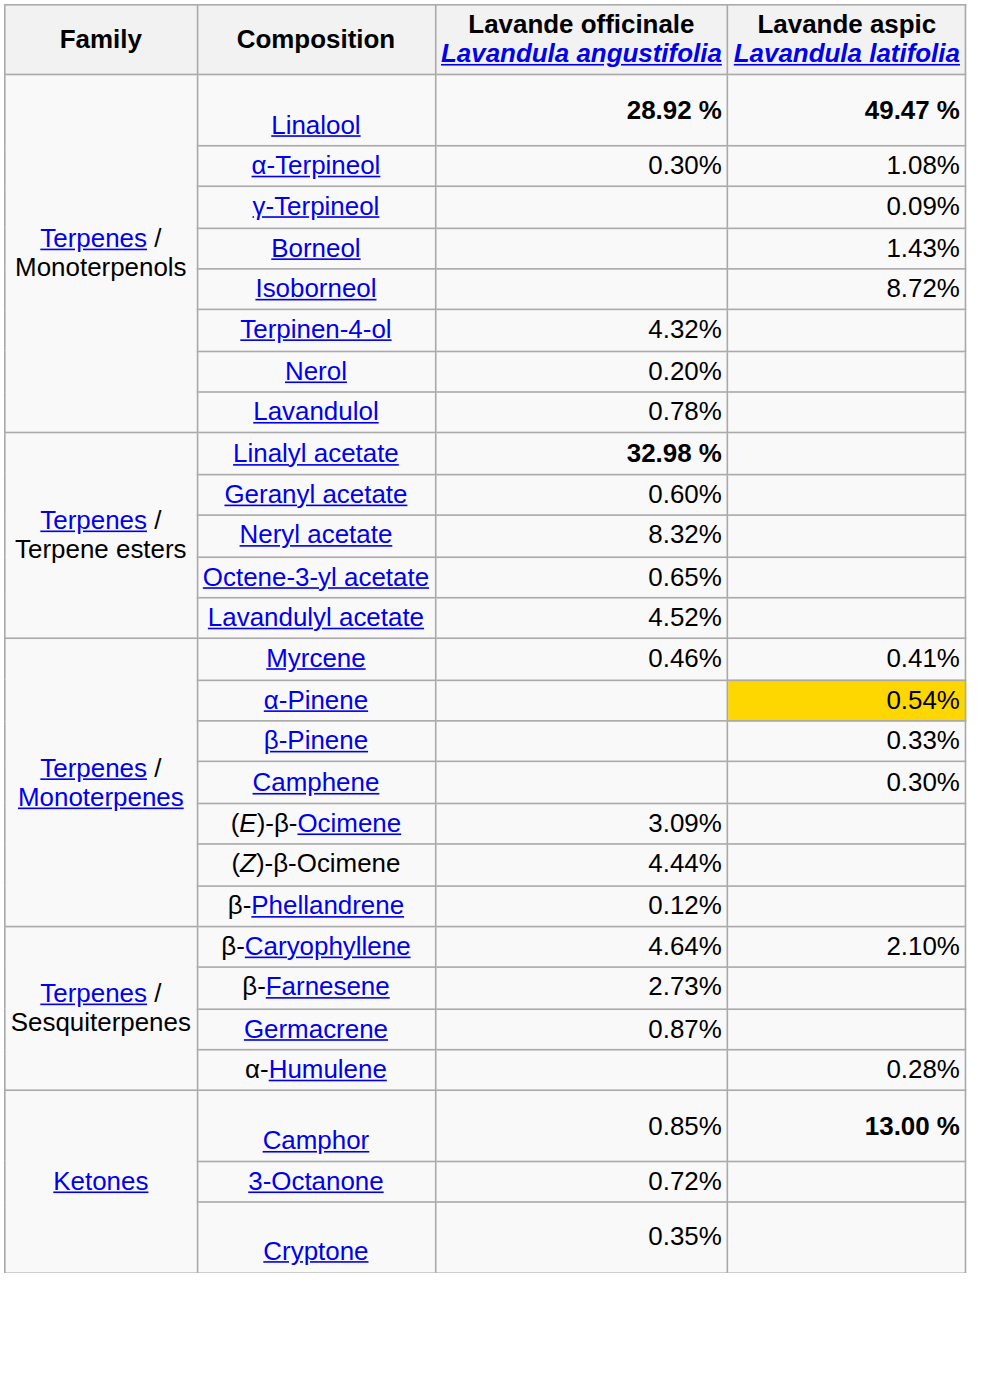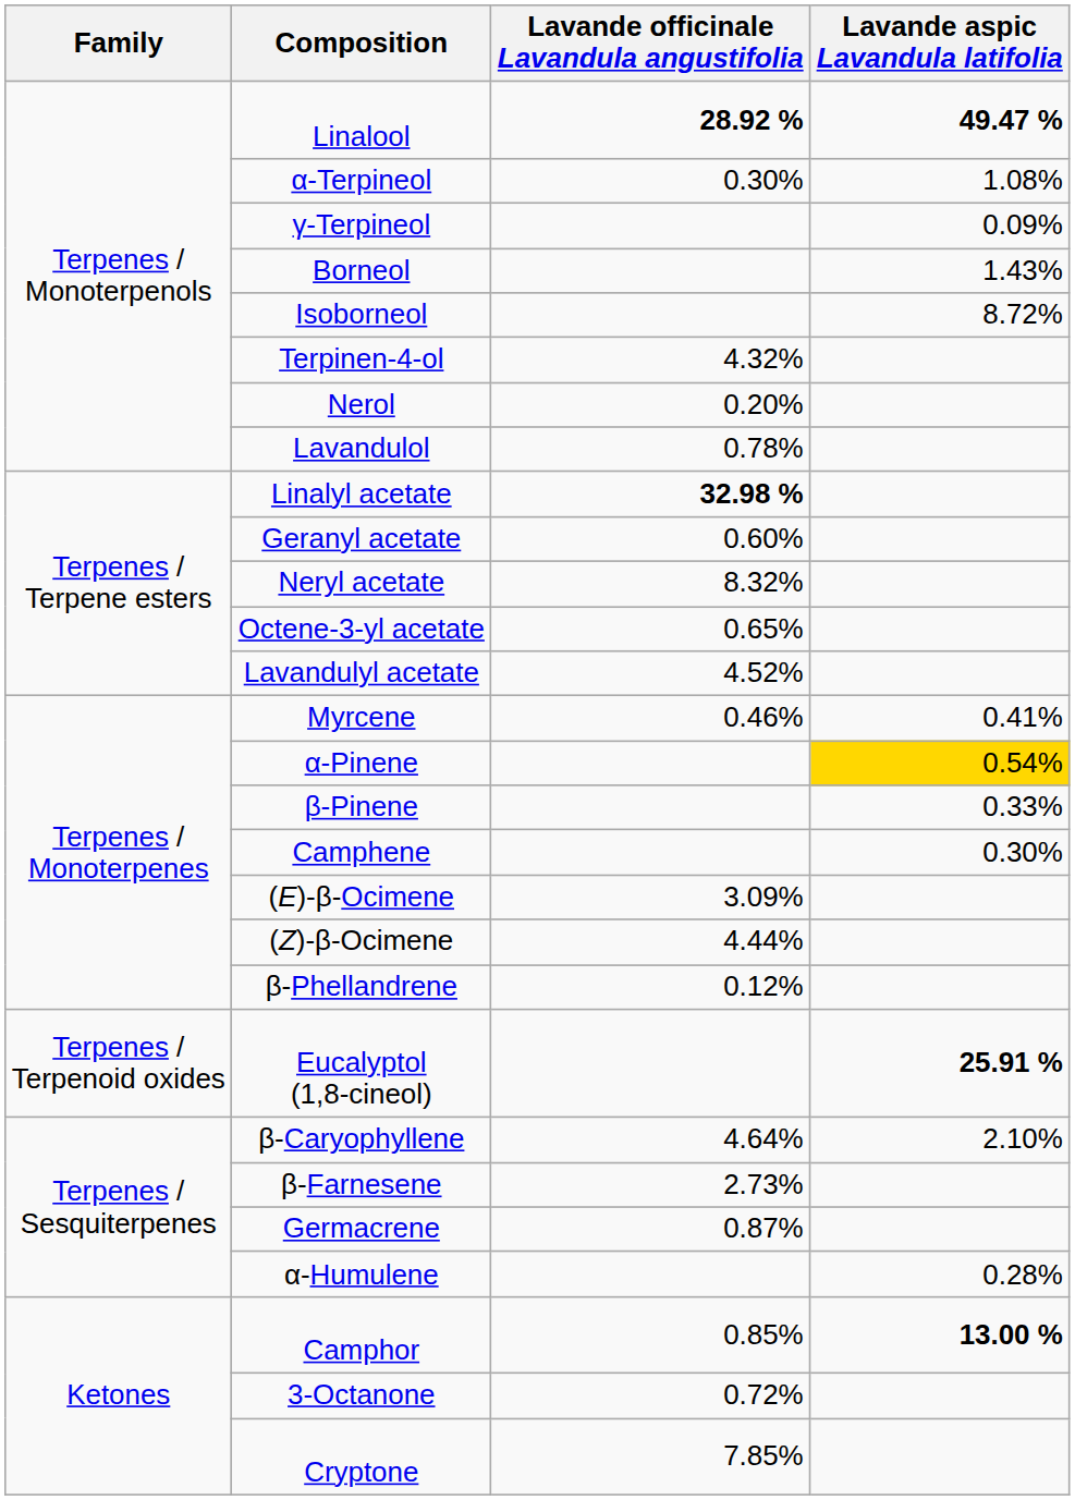 <table class="wikitable" style="text-align:center;">
 <tr>
 <th>Family</th>
 <th>Composition</th>
 <th>Lavande officinale<br><em><a href='#'>Lavandula angustifolia</a></em></th>
 <th>Lavande aspic<br><em><a href='#'>Lavandula latifolia</a></em></th>
 </tr>
 <tr>
 <td rowspan="8"><a href='#'>Terpenes</a> /<br>Monoterpenols</td>
 <td><br><a href='#'>Linalool</a></td>
 <td align="right"><strong>28.92 %</strong></td>
 <td align="right"><strong>49.47 %</strong></td>
 </tr>
 <tr>
 <td><a href='#'>α-Terpineol</a></td>
 <td align="right">0.30%</td>
 <td align="right">1.08%</td>
 </tr>
 <tr>
 <td><a href='#'>γ-Terpineol</a></td>
 <td align="right"></td>
 <td align="right">0.09%</td>
 </tr>
 <tr>
 <td><a href='#'>Borneol</a></td>
 <td align="right"></td>
 <td align="right">1.43%</td>
 </tr>
 <tr>
 <td><a href='#'>Isoborneol</a></td>
 <td align="right"></td>
 <td align="right">8.72%</td>
 </tr>
 <tr>
 <td><a href='#'>Terpinen-4-ol</a></td>
 <td align="right">4.32%</td>
 <td align="right"></td>
 </tr>
 <tr>
 <td><a href='#'>Nerol</a></td>
 <td align="right">0.20%</td>
 <td align="right"></td>
 </tr>
 <tr>
 <td><a href='#'>Lavandulol</a></td>
 <td align="right">0.78%</td>
 <td align="right"></td>
 </tr>
 <tr>
 <td rowspan="5"><a href='#'>Terpenes</a> /<br>Terpene esters</td>
 <td> <a href='#'>Linalyl acetate</a></td>
 <td align="right"><strong>32.98 %</strong></td>
 <td></td>
 </tr>
 <tr>
 <td><a href='#'>Geranyl acetate</a></td>
 <td align="right">0.60%</td>
 <td></td>
 </tr>
 <tr>
 <td><a href='#'>Neryl acetate</a></td>
 <td align="right">8.32%</td>
 <td></td>
 </tr>
 <tr>
 <td><a href='#'>Octene-3-yl acetate</a></td>
 <td align="right">0.65%</td>
 <td></td>
 </tr>
 <tr>
 <td><a href='#'>Lavandulyl acetate</a></td>
 <td align="right">4.52%</td>
 <td></td>
 </tr>
 <tr>
 <td rowspan="7"><a href='#'>Terpenes</a> /<br><a href='#'>Monoterpenes</a></td>
 <td><a href='#'>Myrcene</a></td>
 <td align="right">0.46%</td>
 <td align="right">0.41%</td>
 </tr>
 <tr>
 <td><a href='#'>α-Pinene</a></td>
 <td></td>
 <td align="right" style="background: gold;">0.54%</td>
 </tr>
 <tr>
 <td><a href='#'>β-Pinene</a></td>
 <td></td>
 <td align="right">0.33%</td>
 </tr>
 <tr>
 <td><a href='#'>Camphene</a></td>
 <td></td>
 <td align="right">0.30%</td>
 </tr>
 <tr>
 <td>(<em>E</em>)-β-<a href='#'>Ocimene</a></td>
 <td align="right">3.09%</td>
 <td></td>
 </tr>
 <tr>
 <td>(<em>Z</em>)-β-Ocimene</td>
 <td align="right">4.44%</td>
 <td></td>
 </tr>
 <tr>
 <td>β-<a href='#'>Phellandrene</a></td>
 <td align="right">0.12%</td>
 <td></td>
 </tr>
 <tr>
+<td><a href='#'>Terpenes</a> /<br>Terpenoid oxides</td>
+<td><br><a href='#'>Eucalyptol</a><br>(1,8-cineol)</td>
+<td></td>
+<td align="right"><strong>25.91 %</strong></td>
+</tr>
+<tr>
 <td rowspan="4"><a href='#'>Terpenes</a> /<br>Sesquiterpenes</td>
 <td>β-<a href='#'>Caryophyllene</a></td>
 <td align="right">4.64%</td>
 <td align="right">2.10%</td>
 </tr>
 <tr>
 <td>β-<a href='#'>Farnesene</a></td>
 <td align="right">2.73%</td>
 <td></td>
 </tr>
 <tr>
 <td><a href='#'>Germacrene</a></td>
 <td align="right">0.87%</td>
 <td></td>
 </tr>
 <tr>
 <td>α-<a href='#'>Humulene</a></td>
 <td></td>
 <td align="right">0.28%</td>
 </tr>
 <tr>
 <td rowspan="3"><a href='#'>Ketones</a></td>
 <td><br><a href='#'>Camphor</a></td>
 <td align="right">0.85%</td>
 <td align="right"><strong>13.00 %</strong></td>
 </tr>
 <tr>
 <td><a href='#'>3-Octanone</a></td>
 <td align="right">0.72%</td>
 <td></td>
 </tr>
 <tr>
 <td><br><a href='#'>Cryptone</a></td>
-<td align="right">0.35%</td>
+<td align="right">7.85%</td>
 <td></td>
 </tr>
 </table>
